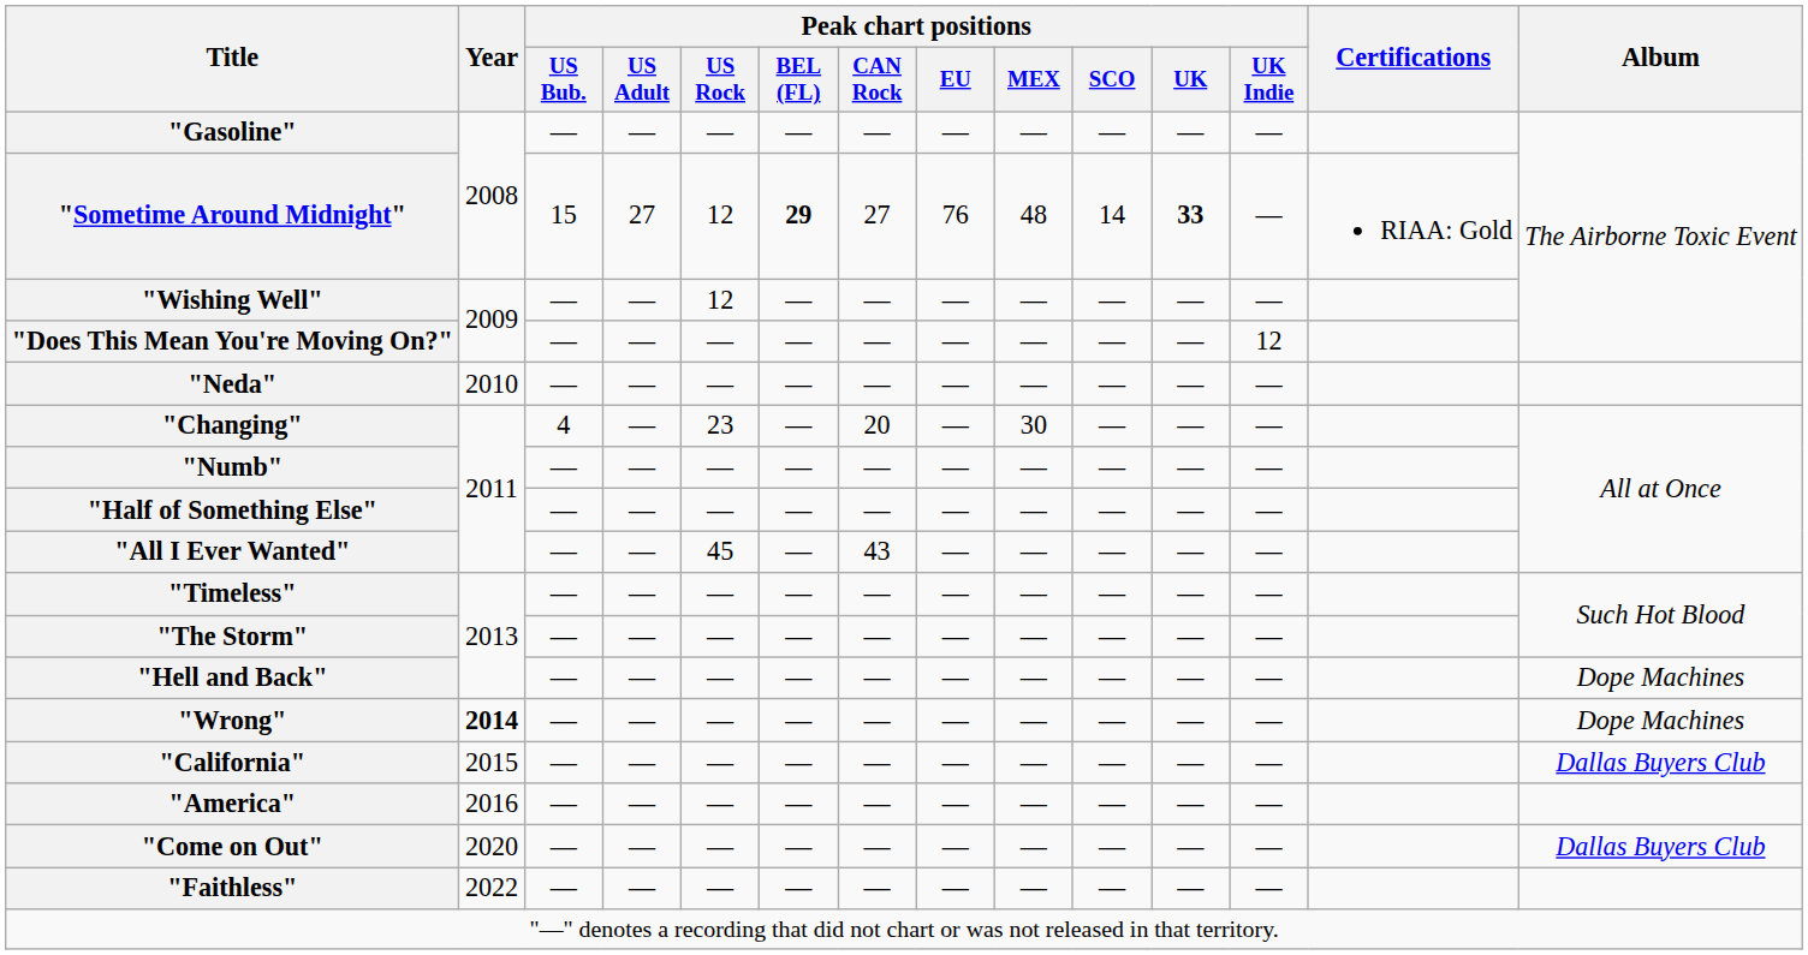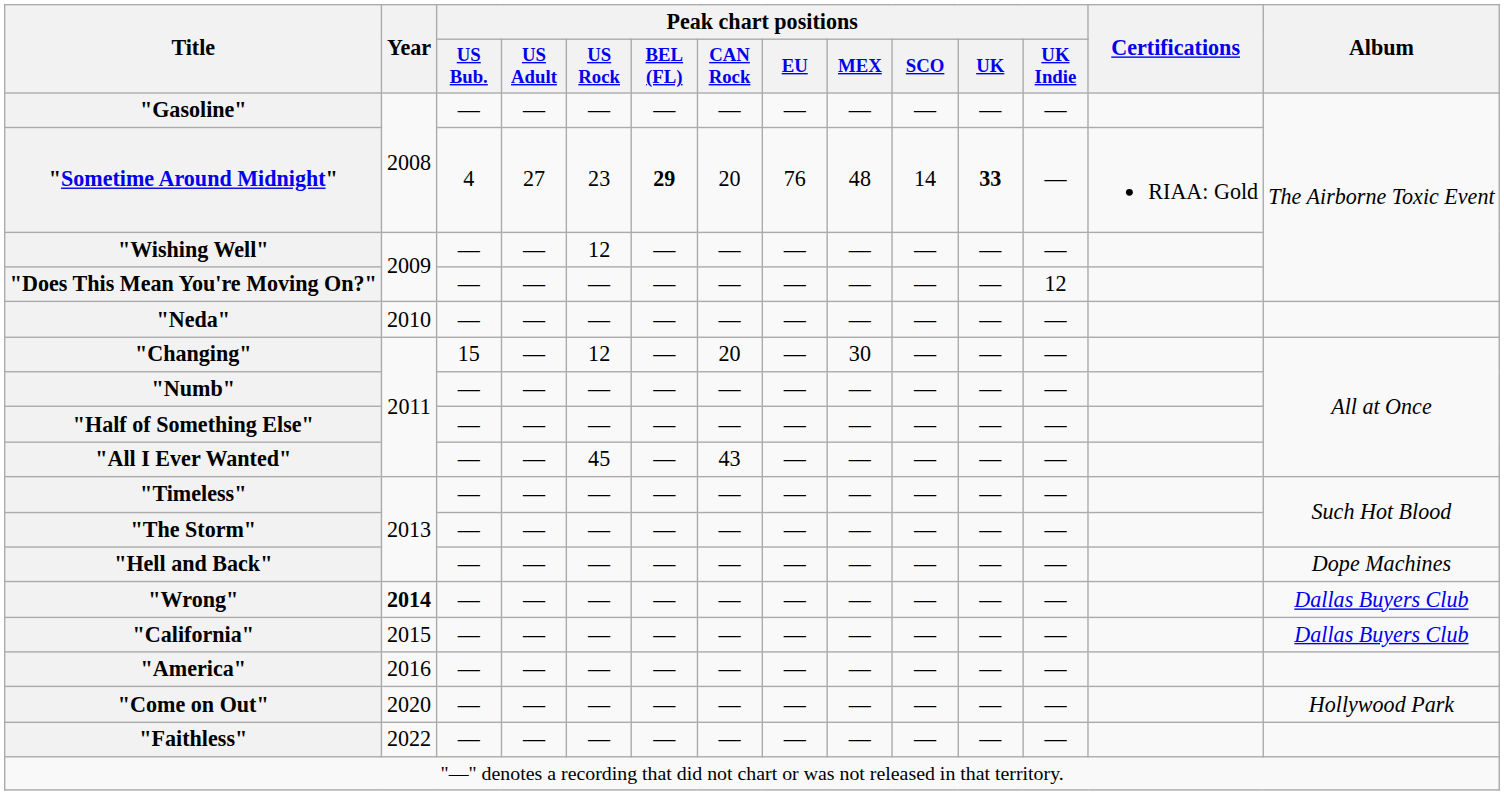 <table class="wikitable plainrowheaders" style="text-align:center;">
 <tr>
 <th scope="col" rowspan="2">Title</th>
 <th scope="col" rowspan="2">Year</th>
 <th scope="col" colspan="10">Peak chart positions</th>
 <th scope="col" rowspan="2"><a href='#'>Certifications</a></th>
 <th scope="col" rowspan="2">Album</th>
 </tr>
 <tr>
 <th scope="col" style="width:3em;font-size:85%;"><a href='#'>US<br>Bub.</a><br></th>
 <th scope="col" style="width:3em;font-size:85%;"><a href='#'>US<br>Adult</a><br></th>
 <th scope="col" style="width:3em;font-size:85%;"><a href='#'>US<br>Rock</a><br></th>
 <th scope="col" style="width:3em;font-size:85%;"><a href='#'>BEL<br>(FL)</a><br></th>
 <th scope="col" style="width:3em;font-size:85%;"><a href='#'>CAN<br>Rock</a><br></th>
 <th scope="col" style="width:3em;font-size:85%;"><a href='#'>EU</a><br></th>
 <th scope="col" style="width:3em;font-size:85%;"><a href='#'>MEX</a><br></th>
 <th scope="col" style="width:3em;font-size:85%;"><a href='#'>SCO</a><br></th>
 <th scope="col" style="width:3em;font-size:85%;"><a href='#'>UK</a><br></th>
 <th scope="col" style="width:3em;font-size:85%;"><a href='#'>UK<br>Indie</a><br></th>
 </tr>
 <tr>
 <th scope="row">"Gasoline"</th>
 <td rowspan="2">2008</td>
 <td>—</td>
 <td>—</td>
 <td>—</td>
 <td>—</td>
 <td>—</td>
 <td>—</td>
 <td>—</td>
 <td>—</td>
 <td>—</td>
 <td>—</td>
 <td></td>
 <td rowspan="4"><em>The Airborne Toxic Event</em></td>
 </tr>
 <tr>
 <th scope="row">"<a href='#'>Sometime Around Midnight</a>"</th>
-<td>15</td>
+<td>4</td>
 <td>27</td>
-<td>12</td>
+<td>23</td>
 <td><strong>29</strong></td>
-<td>27</td>
+<td>20</td>
 <td>76</td>
 <td>48</td>
 <td>14</td>
 <td><strong>33</strong></td>
 <td>—</td>
 <td><br><ul><li>RIAA: Gold</li></ul></td>
 </tr>
 <tr>
 <th scope="row">"Wishing Well"</th>
 <td rowspan="2">2009</td>
 <td>—</td>
 <td>—</td>
 <td>12</td>
 <td>—</td>
 <td>—</td>
 <td>—</td>
 <td>—</td>
 <td>—</td>
 <td>—</td>
 <td>—</td>
 <td></td>
 </tr>
 <tr>
 <th scope="row">"Does This Mean You're Moving On?"</th>
 <td>—</td>
 <td>—</td>
 <td>—</td>
 <td>—</td>
 <td>—</td>
 <td>—</td>
 <td>—</td>
 <td>—</td>
 <td>—</td>
 <td>12</td>
 <td></td>
 </tr>
 <tr>
 <th scope="row">"Neda"</th>
 <td>2010</td>
 <td>—</td>
 <td>—</td>
 <td>—</td>
 <td>—</td>
 <td>—</td>
 <td>—</td>
 <td>—</td>
 <td>—</td>
 <td>—</td>
 <td>—</td>
 <td></td>
 <td></td>
 </tr>
 <tr>
 <th scope="row">"Changing"</th>
 <td rowspan="4">2011</td>
-<td>4</td>
+<td>15</td>
 <td>—</td>
-<td>23</td>
+<td>12</td>
 <td>—</td>
 <td>20</td>
 <td>—</td>
 <td>30</td>
 <td>—</td>
 <td>—</td>
 <td>—</td>
 <td></td>
 <td rowspan="4"><em>All at Once</em></td>
 </tr>
 <tr>
 <th scope="row">"Numb"</th>
 <td>—</td>
 <td>—</td>
 <td>—</td>
 <td>—</td>
 <td>—</td>
 <td>—</td>
 <td>—</td>
 <td>—</td>
 <td>—</td>
 <td>—</td>
 <td></td>
 </tr>
 <tr>
 <th scope="row">"Half of Something Else"</th>
 <td>—</td>
 <td>—</td>
 <td>—</td>
 <td>—</td>
 <td>—</td>
 <td>—</td>
 <td>—</td>
 <td>—</td>
 <td>—</td>
 <td>—</td>
 <td></td>
 </tr>
 <tr>
 <th scope="row">"All I Ever Wanted"</th>
 <td>—</td>
 <td>—</td>
 <td>45</td>
 <td>—</td>
 <td>43</td>
 <td>—</td>
 <td>—</td>
 <td>—</td>
 <td>—</td>
 <td>—</td>
 <td></td>
 </tr>
 <tr>
 <th scope="row">"Timeless"</th>
 <td rowspan="3">2013</td>
 <td>—</td>
 <td>—</td>
 <td>—</td>
 <td>—</td>
 <td>—</td>
 <td>—</td>
 <td>—</td>
 <td>—</td>
 <td>—</td>
 <td>—</td>
 <td></td>
 <td rowspan="2"><em>Such Hot Blood</em></td>
 </tr>
 <tr>
 <th scope="row">"The Storm"</th>
 <td>—</td>
 <td>—</td>
 <td>—</td>
 <td>—</td>
 <td>—</td>
 <td>—</td>
 <td>—</td>
 <td>—</td>
 <td>—</td>
 <td>—</td>
 <td></td>
 </tr>
 <tr>
 <th scope="row">"Hell and Back"</th>
 <td>—</td>
 <td>—</td>
 <td>—</td>
 <td>—</td>
 <td>—</td>
 <td>—</td>
 <td>—</td>
 <td>—</td>
 <td>—</td>
 <td>—</td>
 <td></td>
 <td><em>Dope Machines</em></td>
 </tr>
 <tr>
 <th scope="row">"Wrong"</th>
 <td><strong>2014</strong></td>
 <td>—</td>
 <td>—</td>
 <td>—</td>
 <td>—</td>
 <td>—</td>
 <td>—</td>
 <td>—</td>
 <td>—</td>
 <td>—</td>
 <td>—</td>
 <td></td>
-<td><em>Dope Machines</em></td>
+<td><a href='#'><em>Dallas Buyers Club</em></a></td>
 </tr>
 <tr>
 <th scope="row">"California"</th>
 <td>2015</td>
 <td>—</td>
 <td>—</td>
 <td>—</td>
 <td>—</td>
 <td>—</td>
 <td>—</td>
 <td>—</td>
 <td>—</td>
 <td>—</td>
 <td>—</td>
 <td></td>
 <td><a href='#'><em>Dallas Buyers Club</em></a></td>
 </tr>
 <tr>
 <th scope="row">"America"</th>
 <td>2016</td>
 <td>—</td>
 <td>—</td>
 <td>—</td>
 <td>—</td>
 <td>—</td>
 <td>—</td>
 <td>—</td>
 <td>—</td>
 <td>—</td>
 <td>—</td>
 <td></td>
 <td></td>
 </tr>
 <tr>
 <th scope="row">"Come on Out"</th>
 <td>2020</td>
 <td>—</td>
 <td>—</td>
 <td>—</td>
 <td>—</td>
 <td>—</td>
 <td>—</td>
 <td>—</td>
 <td>—</td>
 <td>—</td>
 <td>—</td>
 <td></td>
-<td><a href='#'><em>Dallas Buyers Club</em></a></td>
+<td><em>Hollywood Park</em></td>
 </tr>
 <tr>
 <th scope="row">"Faithless"</th>
 <td>2022</td>
 <td>—</td>
 <td>—</td>
 <td>—</td>
 <td>—</td>
 <td>—</td>
 <td>—</td>
 <td>—</td>
 <td>—</td>
 <td>—</td>
 <td>—</td>
 <td></td>
 <td></td>
 </tr>
 <tr>
 <td colspan="16" style="font-size:90%">"—" denotes a recording that did not chart or was not released in that territory.</td>
 </tr>
 </table>
